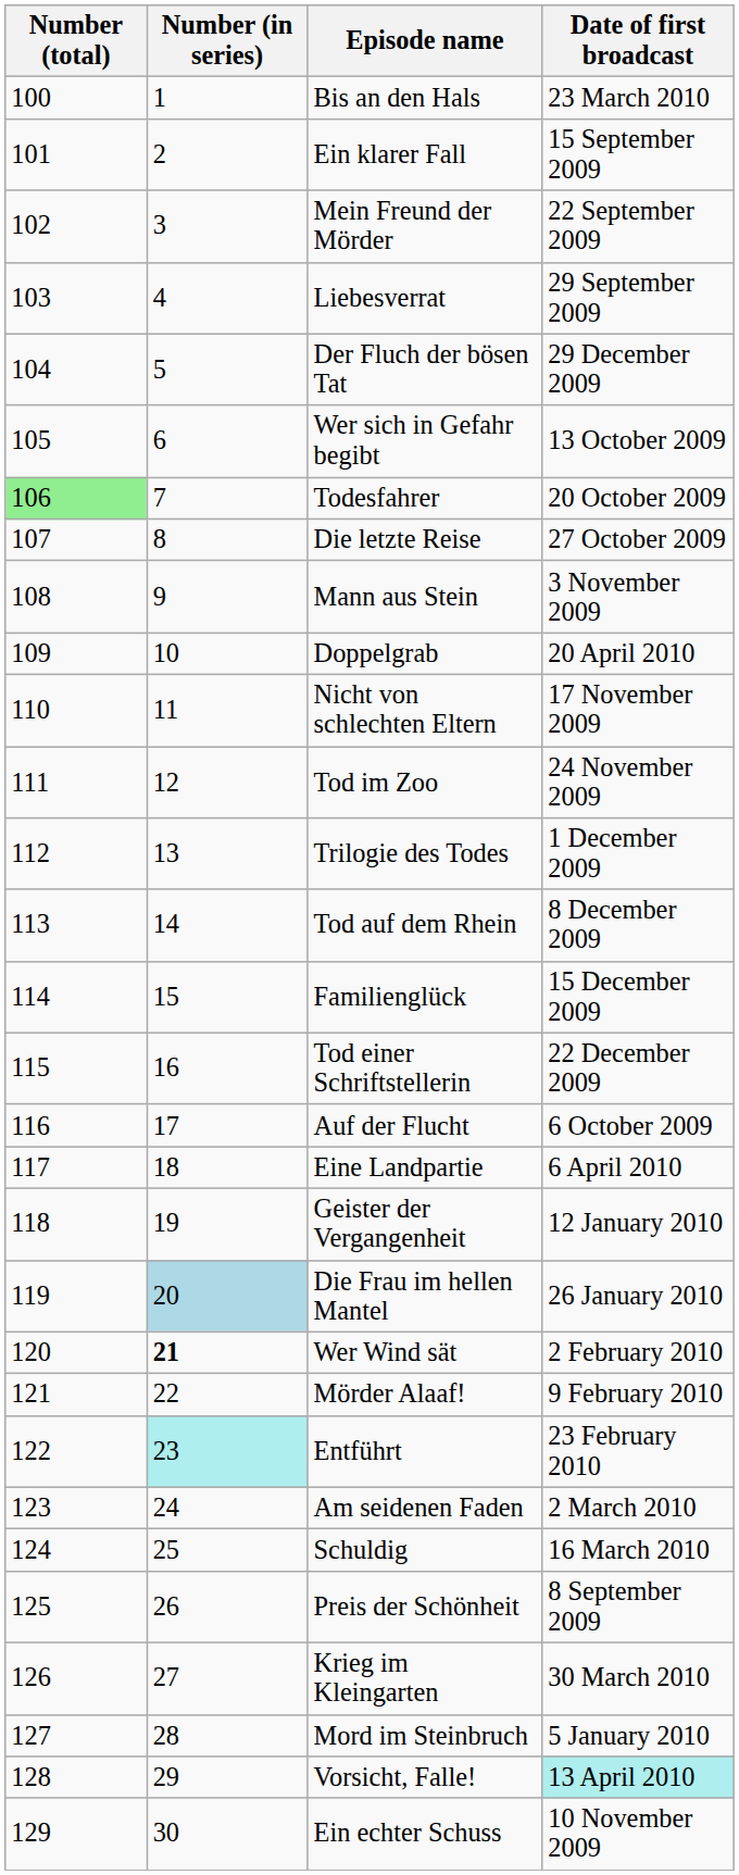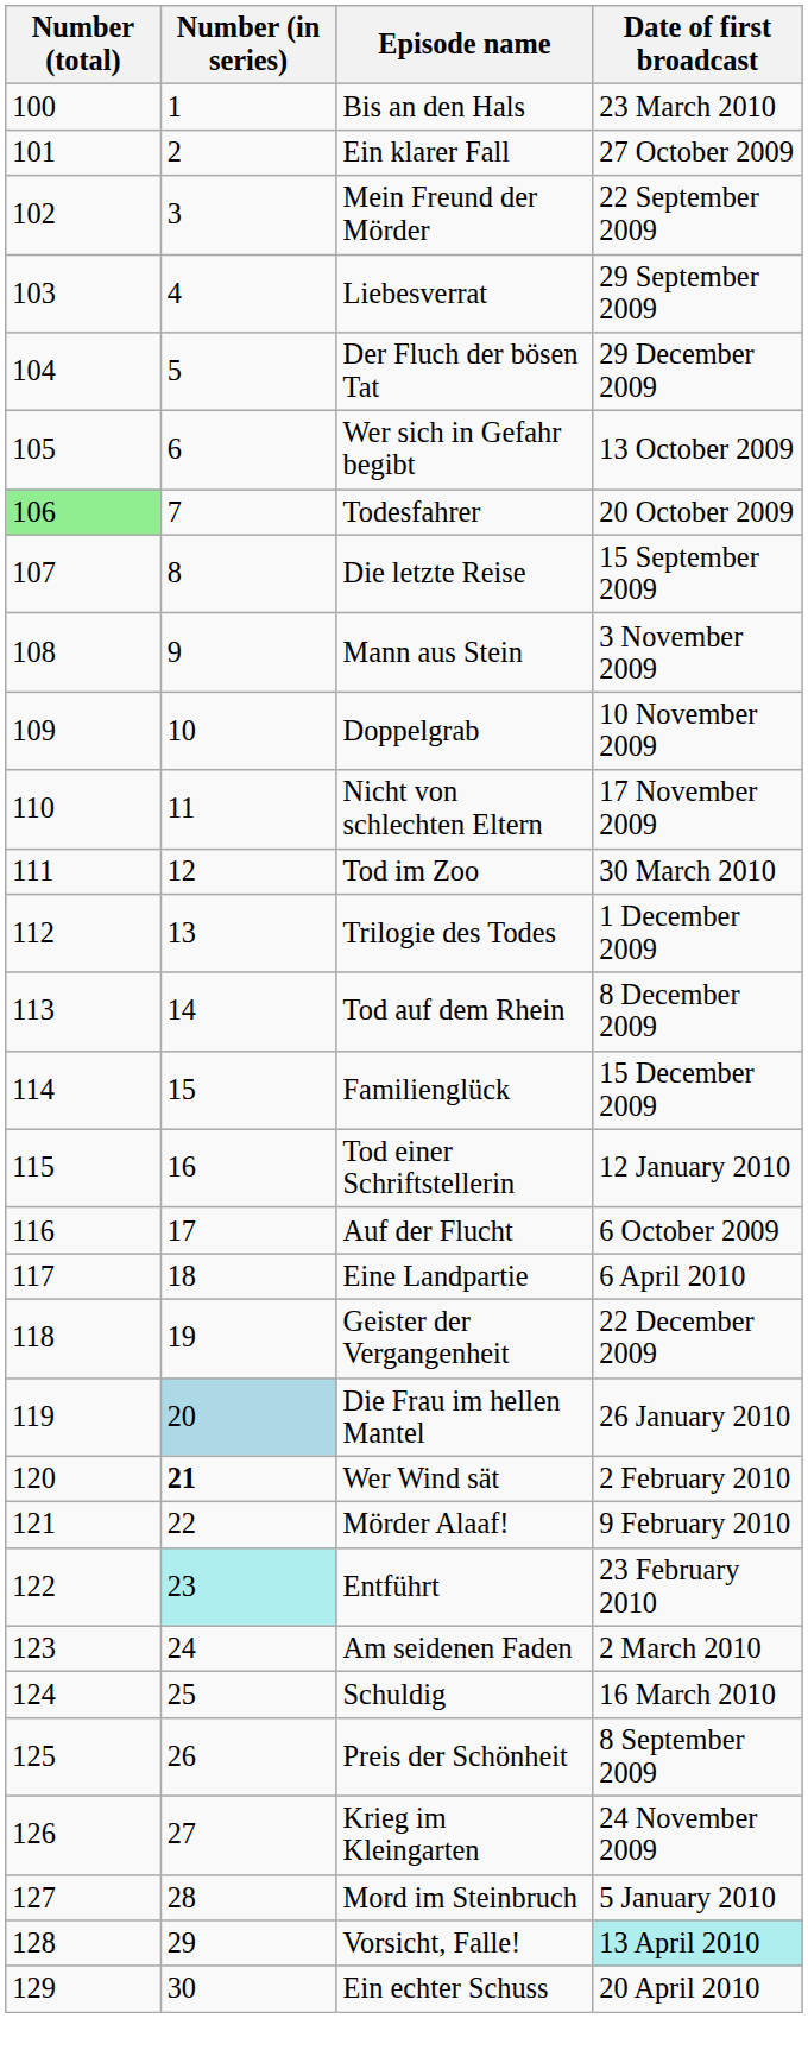 <table class="wikitable" width="50%">
 <tr class="hintergrundfarbe6">
 <th>Number (total)</th>
 <th>Number (in series)</th>
 <th>Episode name</th>
 <th>Date of first broadcast</th>
 </tr>
 <tr>
 <td>100</td>
 <td>1</td>
 <td>Bis an den Hals</td>
 <td>23 March 2010</td>
 </tr>
 <tr>
 <td>101</td>
 <td>2</td>
 <td>Ein klarer Fall</td>
-<td>15 September 2009</td>
+<td>27 October 2009</td>
 </tr>
 <tr>
 <td>102</td>
 <td>3</td>
 <td>Mein Freund der Mörder</td>
 <td>22 September 2009</td>
 </tr>
 <tr>
 <td>103</td>
 <td>4</td>
 <td>Liebesverrat</td>
 <td>29 September 2009</td>
 </tr>
 <tr>
 <td>104</td>
 <td>5</td>
 <td>Der Fluch der bösen Tat</td>
 <td>29 December 2009</td>
 </tr>
 <tr>
 <td>105</td>
 <td>6</td>
 <td>Wer sich in Gefahr begibt</td>
 <td>13 October 2009</td>
 </tr>
 <tr>
 <td style="background: lightgreen;">106</td>
 <td>7</td>
 <td>Todesfahrer</td>
 <td>20 October 2009</td>
 </tr>
 <tr>
 <td>107</td>
 <td>8</td>
 <td>Die letzte Reise</td>
-<td>27 October 2009</td>
+<td>15 September 2009</td>
 </tr>
 <tr>
 <td>108</td>
 <td>9</td>
 <td>Mann aus Stein</td>
 <td>3 November 2009</td>
 </tr>
 <tr>
 <td>109</td>
 <td>10</td>
 <td>Doppelgrab</td>
-<td>20 April 2010</td>
+<td>10 November 2009</td>
 </tr>
 <tr>
 <td>110</td>
 <td>11</td>
 <td>Nicht von schlechten Eltern</td>
 <td>17 November 2009</td>
 </tr>
 <tr>
 <td>111</td>
 <td>12</td>
 <td>Tod im Zoo</td>
-<td>24 November 2009</td>
+<td>30 March 2010</td>
 </tr>
 <tr>
 <td>112</td>
 <td>13</td>
 <td>Trilogie des Todes</td>
 <td>1 December 2009</td>
 </tr>
 <tr>
 <td>113</td>
 <td>14</td>
 <td>Tod auf dem Rhein</td>
 <td>8 December 2009</td>
 </tr>
 <tr>
 <td>114</td>
 <td>15</td>
 <td>Familienglück</td>
 <td>15 December 2009</td>
 </tr>
 <tr>
 <td>115</td>
 <td>16</td>
 <td>Tod einer Schriftstellerin</td>
-<td>22 December 2009</td>
+<td>12 January 2010</td>
 </tr>
 <tr>
 <td>116</td>
 <td>17</td>
 <td>Auf der Flucht</td>
 <td>6 October 2009</td>
 </tr>
 <tr>
 <td>117</td>
 <td>18</td>
 <td>Eine Landpartie</td>
 <td>6 April 2010</td>
 </tr>
 <tr>
 <td>118</td>
 <td>19</td>
 <td>Geister der Vergangenheit</td>
-<td>12 January 2010</td>
+<td>22 December 2009</td>
 </tr>
 <tr>
 <td>119</td>
 <td style="background: lightblue;">20</td>
 <td>Die Frau im hellen Mantel</td>
 <td>26 January 2010</td>
 </tr>
 <tr>
 <td>120</td>
 <td><strong>21</strong></td>
 <td>Wer Wind sät</td>
 <td>2 February 2010</td>
 </tr>
 <tr>
 <td>121</td>
 <td>22</td>
 <td>Mörder Alaaf!</td>
 <td>9 February 2010</td>
 </tr>
 <tr>
 <td>122</td>
 <td style="background: paleturquoise;">23</td>
 <td>Entführt</td>
 <td>23 February 2010</td>
 </tr>
 <tr>
 <td>123</td>
 <td>24</td>
 <td>Am seidenen Faden</td>
 <td>2 March 2010</td>
 </tr>
 <tr>
 <td>124</td>
 <td>25</td>
 <td>Schuldig</td>
 <td>16 March 2010</td>
 </tr>
 <tr>
 <td>125</td>
 <td>26</td>
 <td>Preis der Schönheit</td>
 <td>8 September 2009</td>
 </tr>
 <tr>
 <td>126</td>
 <td>27</td>
 <td>Krieg im Kleingarten</td>
-<td>30 March 2010</td>
+<td>24 November 2009</td>
 </tr>
 <tr>
 <td>127</td>
 <td>28</td>
 <td>Mord im Steinbruch</td>
 <td>5 January 2010</td>
 </tr>
 <tr>
 <td>128</td>
 <td>29</td>
 <td>Vorsicht, Falle!</td>
 <td style="background: paleturquoise;">13 April 2010</td>
 </tr>
 <tr>
 <td>129</td>
 <td>30</td>
 <td>Ein echter Schuss</td>
-<td>10 November 2009</td>
+<td>20 April 2010</td>
 </tr>
 </table>
